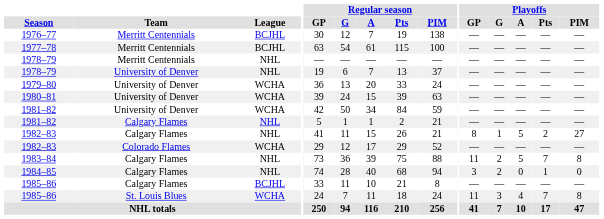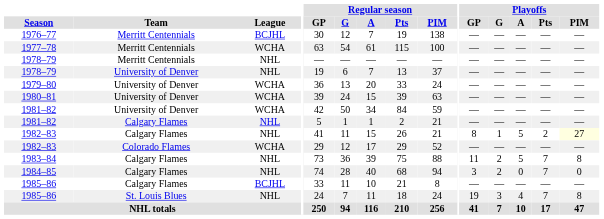 <table border="0" cellpadding="1" cellspacing="0" style="text-align:center; width:60em">
 <tr bgcolor="#e0e0e0">
 <th colspan="3" bgcolor="#ffffff"></th>
 <th rowspan="100" bgcolor="#ffffff"></th>
 <th colspan="5"><a href='#'>Regular season</a></th>
 <th rowspan="100" bgcolor="#ffffff"></th>
 <th colspan="5"><a href='#'>Playoffs</a></th>
 </tr>
 <tr bgcolor="#e0e0e0">
 <th><a href='#'>Season</a></th>
 <th>Team</th>
 <th>League</th>
 <th>GP</th>
 <th><a href='#'>G</a></th>
 <th><a href='#'>A</a></th>
 <th><a href='#'>Pts</a></th>
 <th><a href='#'>PIM</a></th>
 <th>GP</th>
 <th>G</th>
 <th>A</th>
 <th>Pts</th>
 <th>PIM</th>
 </tr>
 <tr>
 <td><a href='#'>1976–77</a></td>
 <td><a href='#'>Merritt Centennials</a></td>
 <td><a href='#'>BCJHL</a></td>
 <td>30</td>
 <td>12</td>
 <td>7</td>
 <td>19</td>
 <td>138</td>
 <td>—</td>
 <td>—</td>
 <td>—</td>
 <td>—</td>
 <td>—</td>
 </tr>
 <tr bgcolor="#f0f0f0">
 <td><a href='#'>1977–78</a></td>
 <td>Merritt Centennials</td>
-<td>BCJHL</td>
+<td>WCHA</td>
 <td>63</td>
 <td>54</td>
 <td>61</td>
 <td>115</td>
 <td>100</td>
 <td>—</td>
 <td>—</td>
 <td>—</td>
 <td>—</td>
 <td>—</td>
 </tr>
 <tr>
 <td><a href='#'>1978–79</a></td>
 <td>Merritt Centennials</td>
 <td>NHL</td>
 <td>—</td>
 <td>—</td>
 <td>—</td>
 <td>—</td>
 <td>—</td>
 <td>—</td>
 <td>—</td>
 <td>—</td>
 <td>—</td>
 <td>—</td>
 </tr>
 <tr bgcolor="#f0f0f0">
 <td><a href='#'>1978–79</a></td>
 <td><a href='#'>University of Denver</a></td>
 <td>NHL</td>
 <td>19</td>
 <td>6</td>
 <td>7</td>
 <td>13</td>
 <td>37</td>
 <td>—</td>
 <td>—</td>
 <td>—</td>
 <td>—</td>
 <td>—</td>
 </tr>
 <tr>
 <td><a href='#'>1979–80</a></td>
 <td>University of Denver</td>
 <td>WCHA</td>
 <td>36</td>
 <td>13</td>
 <td>20</td>
 <td>33</td>
 <td>24</td>
 <td>—</td>
 <td>—</td>
 <td>—</td>
 <td>—</td>
 <td>—</td>
 </tr>
 <tr bgcolor="#f0f0f0">
 <td><a href='#'>1980–81</a></td>
 <td>University of Denver</td>
 <td>WCHA</td>
 <td>39</td>
 <td>24</td>
 <td>15</td>
 <td>39</td>
 <td>63</td>
 <td>—</td>
 <td>—</td>
 <td>—</td>
 <td>—</td>
 <td>—</td>
 </tr>
 <tr>
 <td><a href='#'>1981–82</a></td>
 <td>University of Denver</td>
 <td>WCHA</td>
 <td>42</td>
 <td>50</td>
 <td>34</td>
 <td>84</td>
 <td>59</td>
 <td>—</td>
 <td>—</td>
 <td>—</td>
 <td>—</td>
 <td>—</td>
 </tr>
 <tr bgcolor="#f0f0f0">
 <td><a href='#'>1981–82</a></td>
 <td><a href='#'>Calgary Flames</a></td>
 <td><a href='#'>NHL</a></td>
 <td>5</td>
 <td>1</td>
 <td>1</td>
 <td>2</td>
 <td>21</td>
 <td>—</td>
 <td>—</td>
 <td>—</td>
 <td>—</td>
 <td>—</td>
 </tr>
 <tr>
 <td><a href='#'>1982–83</a></td>
 <td>Calgary Flames</td>
 <td>NHL</td>
 <td>41</td>
 <td>11</td>
 <td>15</td>
 <td>26</td>
 <td>21</td>
 <td>8</td>
 <td>1</td>
 <td>5</td>
 <td>2</td>
-<td>27</td>
+<td style="background: lightyellow;">27</td>
 </tr>
 <tr bgcolor="#f0f0f0">
 <td><a href='#'>1982–83</a></td>
 <td><a href='#'>Colorado Flames</a></td>
 <td>WCHA</td>
 <td>29</td>
 <td>12</td>
 <td>17</td>
 <td>29</td>
 <td>52</td>
 <td>—</td>
 <td>—</td>
 <td>—</td>
 <td>—</td>
 <td>—</td>
 </tr>
 <tr>
 <td><a href='#'>1983–84</a></td>
 <td>Calgary Flames</td>
 <td>NHL</td>
 <td>73</td>
 <td>36</td>
 <td>39</td>
 <td>75</td>
 <td>88</td>
 <td>11</td>
 <td>2</td>
 <td>5</td>
 <td>7</td>
 <td>8</td>
 </tr>
 <tr bgcolor="#f0f0f0">
 <td><a href='#'>1984–85</a></td>
 <td>Calgary Flames</td>
 <td>NHL</td>
 <td>74</td>
 <td>28</td>
 <td>40</td>
 <td>68</td>
 <td>94</td>
 <td>3</td>
 <td>2</td>
 <td>0</td>
-<td>1</td>
+<td>7</td>
 <td>0</td>
 </tr>
 <tr>
 <td><a href='#'>1985–86</a></td>
 <td>Calgary Flames</td>
 <td><a href='#'>BCJHL</a></td>
 <td>33</td>
 <td>11</td>
 <td>10</td>
 <td>21</td>
 <td>8</td>
 <td>—</td>
 <td>—</td>
 <td>—</td>
 <td>—</td>
 <td>—</td>
 </tr>
 <tr bgcolor="#f0f0f0">
 <td><a href='#'>1985–86</a></td>
 <td><a href='#'>St. Louis Blues</a></td>
-<td><a href='#'>WCHA</a></td>
+<td>NHL</td>
 <td>24</td>
 <td>7</td>
 <td>11</td>
 <td>18</td>
 <td>24</td>
-<td>11</td>
+<td>19</td>
 <td>3</td>
 <td>4</td>
 <td>7</td>
 <td>8</td>
 </tr>
 <tr bgcolor="#e0e0e0">
 <th colspan="3">NHL totals</th>
 <th>250</th>
 <th>94</th>
 <th>116</th>
 <th>210</th>
 <th>256</th>
 <th>41</th>
 <th>7</th>
 <th>10</th>
 <th>17</th>
 <th>47</th>
 </tr>
 </table>
